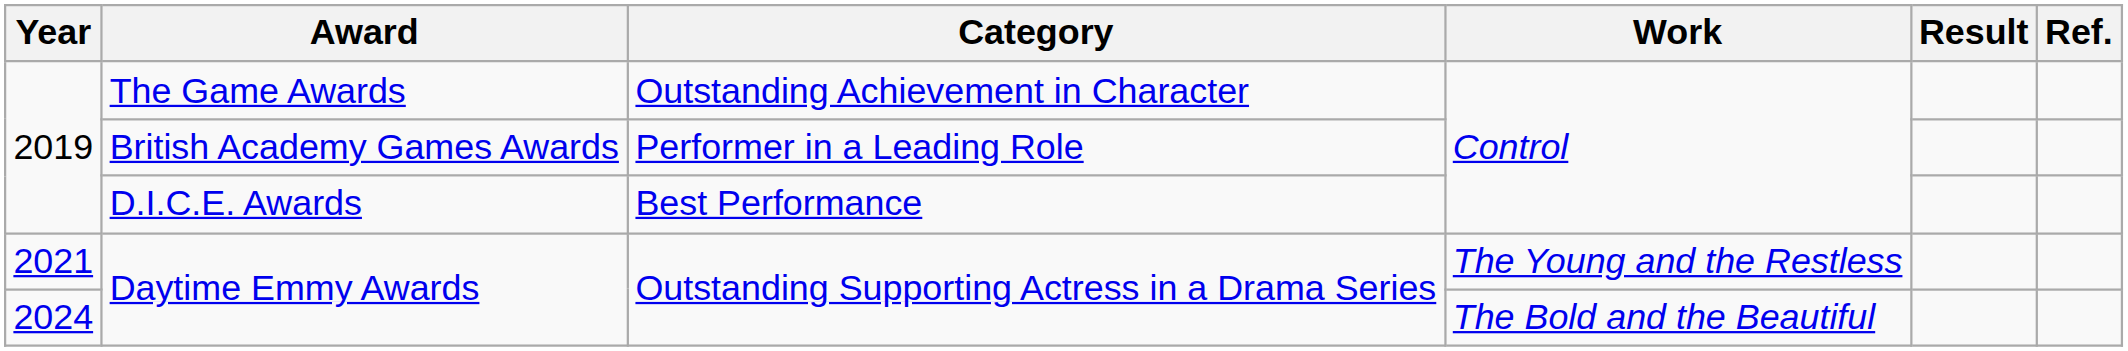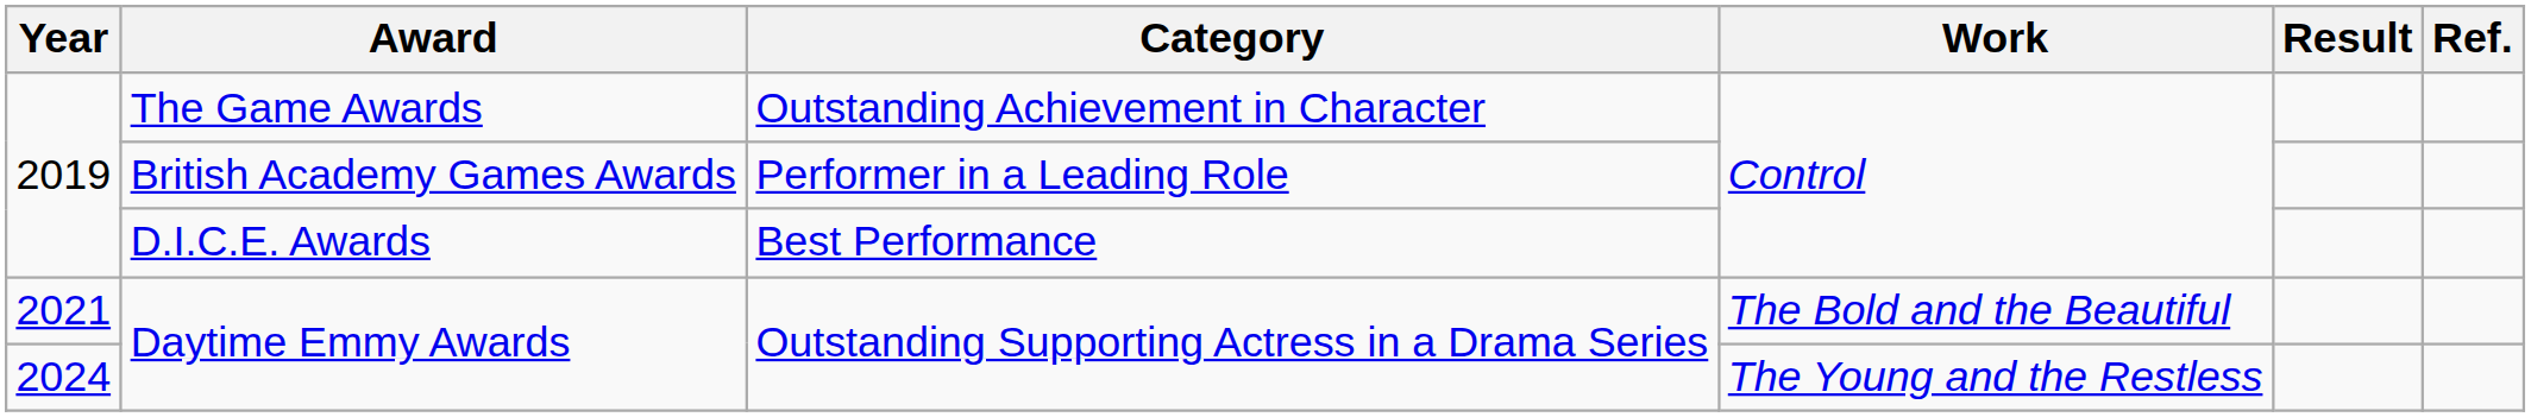 <table class="wikitable">
 <tr>
 <th>Year</th>
 <th>Award</th>
 <th>Category</th>
 <th>Work</th>
 <th>Result</th>
 <th>Ref.</th>
 </tr>
 <tr>
 <td rowspan=3>2019</td>
 <td><a href='#'>The Game Awards</a></td>
 <td><a href='#'>Outstanding Achievement in Character</a></td>
 <td rowspan=3><em><a href='#'>Control</a></em></td>
 <td></td>
 <td></td>
 </tr>
 <tr>
 <td><a href='#'>British Academy Games Awards</a></td>
 <td><a href='#'>Performer in a Leading Role</a></td>
 <td></td>
 <td></td>
 </tr>
 <tr>
 <td><a href='#'>D.I.C.E. Awards</a></td>
 <td><a href='#'>Best Performance</a></td>
 <td></td>
 <td></td>
 </tr>
 <tr>
 <td><a href='#'>2021</a></td>
 <td rowspan="2"><a href='#'>Daytime Emmy Awards</a></td>
 <td rowspan="2"><a href='#'>Outstanding Supporting Actress in a Drama Series</a></td>
-<td><em><a href='#'>The Young and the Restless</a></em></td>
+<td><em><a href='#'>The Bold and the Beautiful</a></em></td>
 <td></td>
 <td align="center"></td>
 </tr>
 <tr>
 <td><a href='#'>2024</a></td>
-<td><em><a href='#'>The Bold and the Beautiful</a></em></td>
+<td><em><a href='#'>The Young and the Restless</a></em></td>
 <td></td>
 <td align="center"></td>
 </tr>
 </table>
